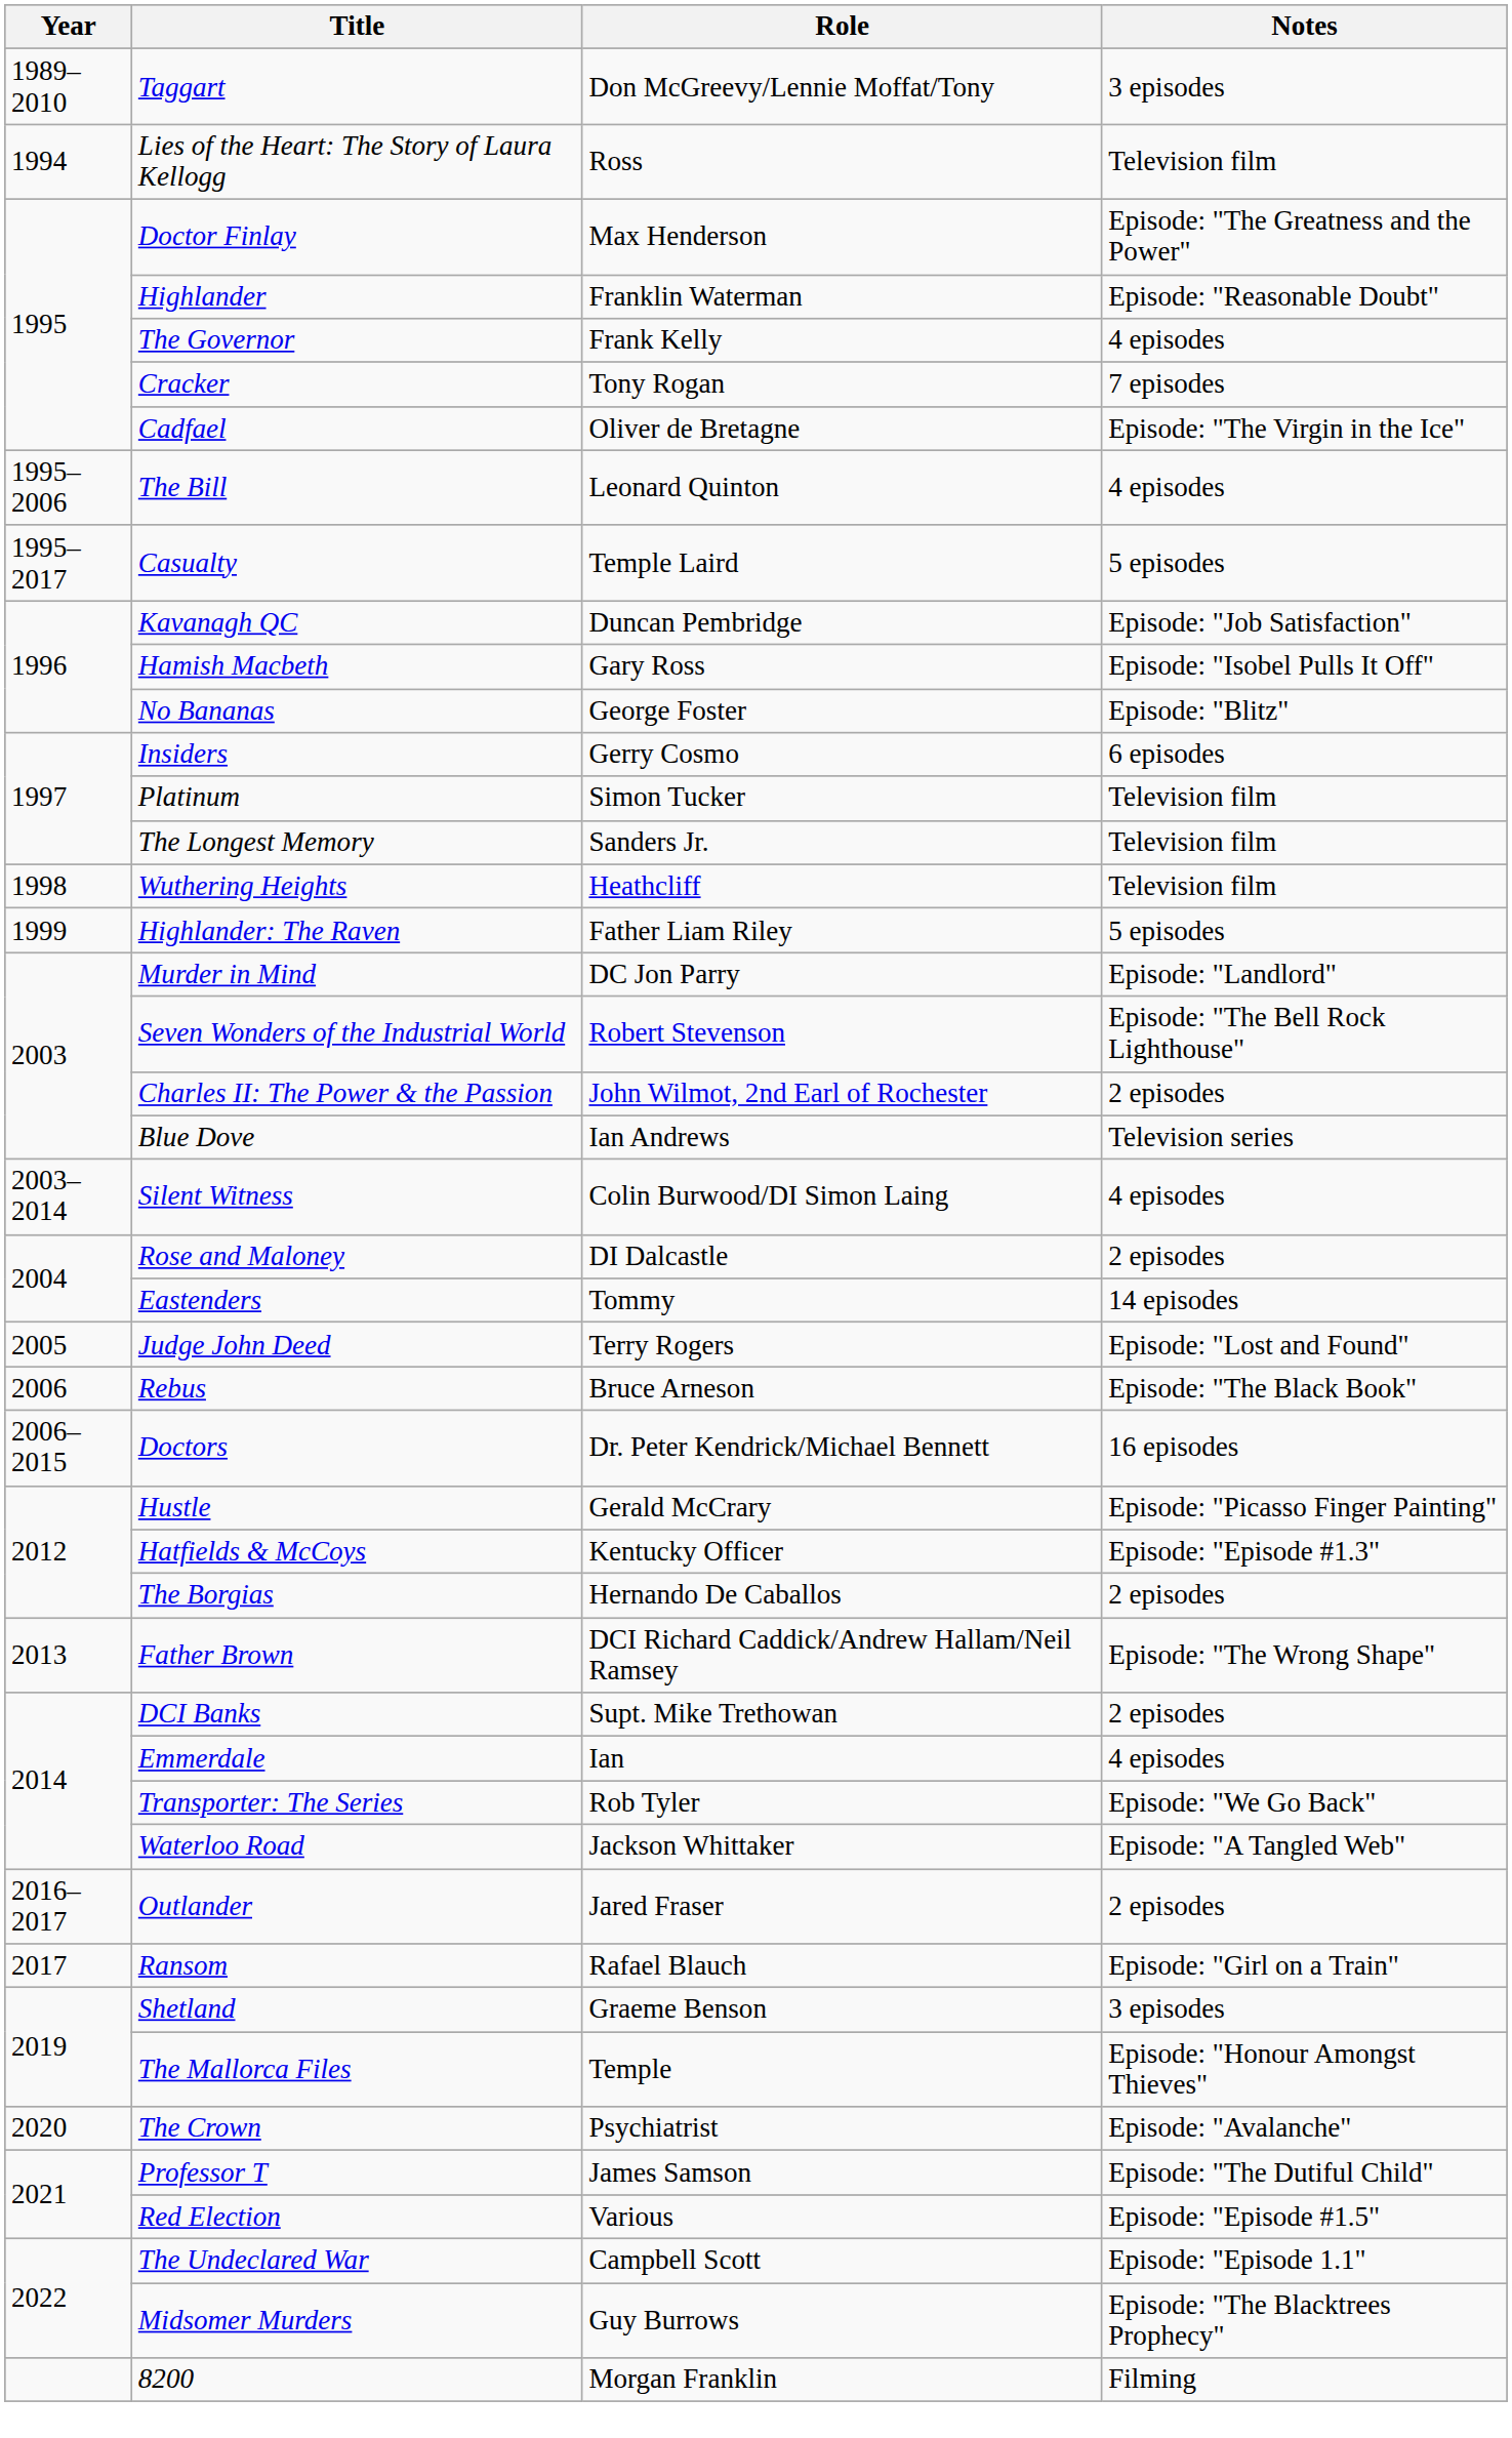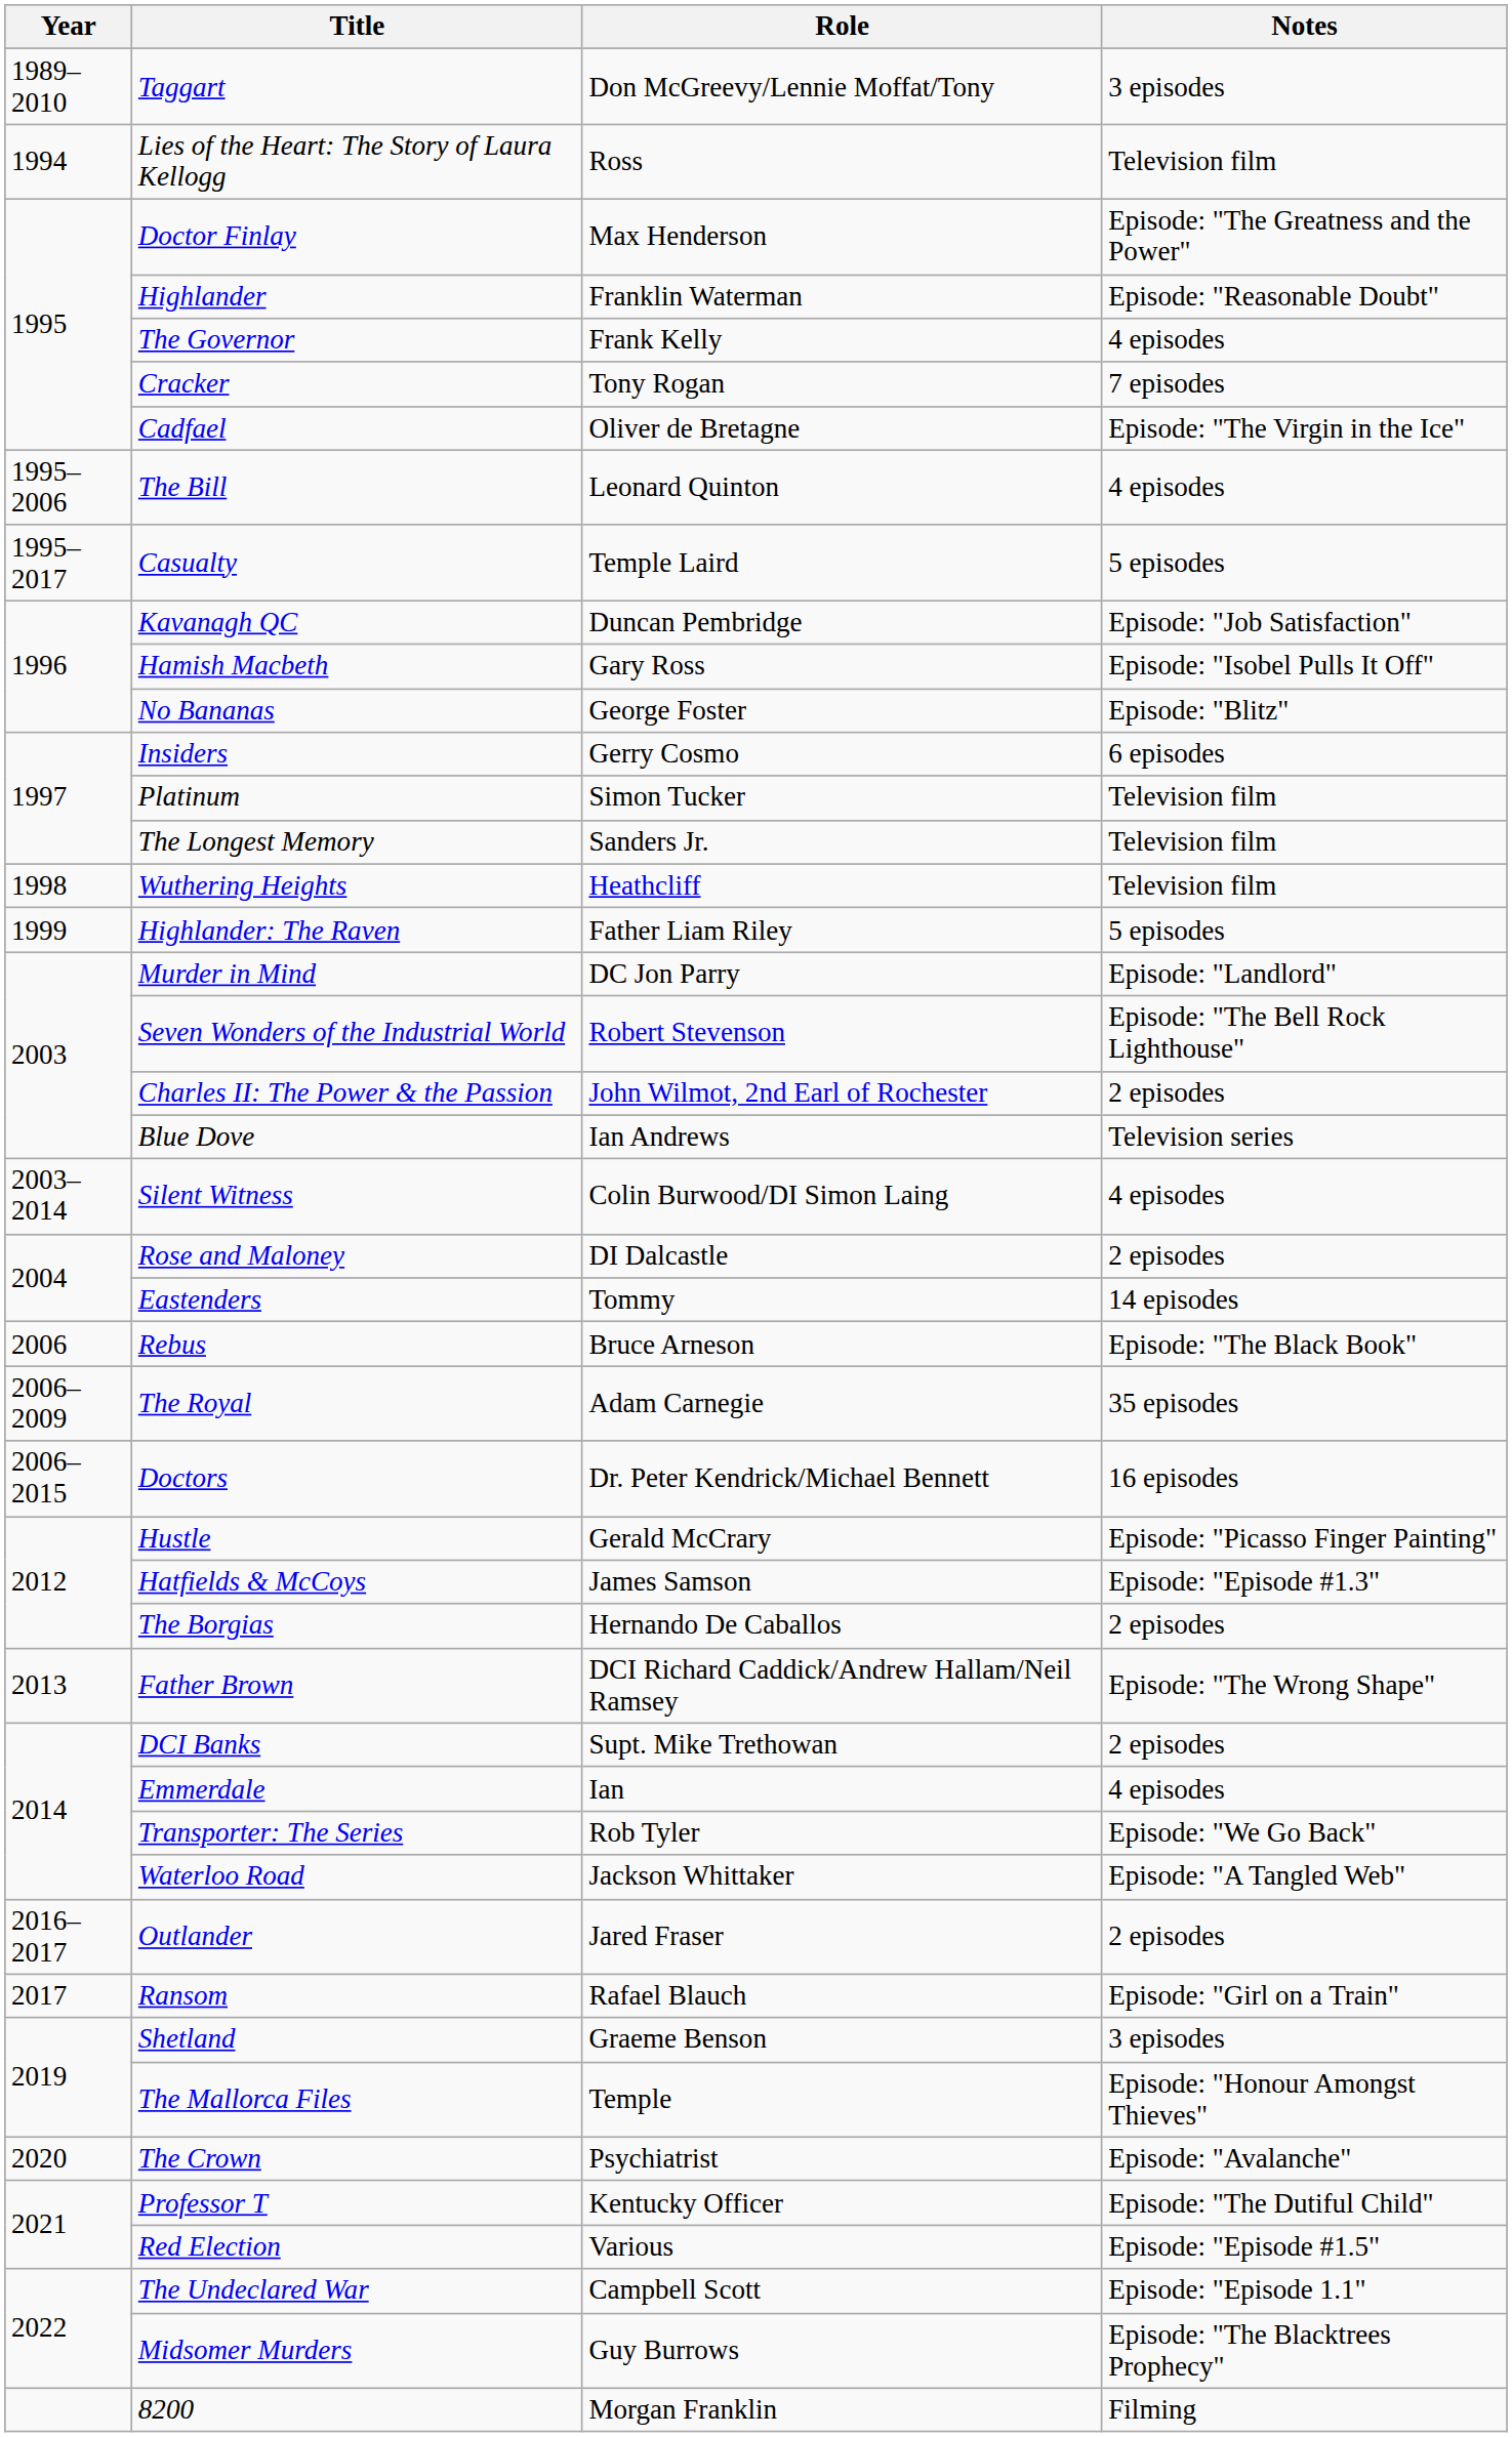 <table class="wikitable sortable">
 <tr>
 <th>Year</th>
 <th>Title</th>
 <th>Role</th>
 <th class="unsortable">Notes</th>
 </tr>
 <tr>
 <td>1989–2010</td>
 <td><em><a href='#'>Taggart</a></em></td>
 <td>Don McGreevy/Lennie Moffat/Tony</td>
 <td>3 episodes</td>
 </tr>
 <tr>
 <td>1994</td>
 <td><em>Lies of the Heart: The Story of Laura Kellogg</em></td>
 <td>Ross</td>
 <td>Television film</td>
 </tr>
 <tr>
 <td rowspan="5">1995</td>
 <td><em><a href='#'>Doctor Finlay</a></em></td>
 <td>Max Henderson</td>
 <td>Episode: "The Greatness and the Power"</td>
 </tr>
 <tr>
 <td><a href='#'><em>Highlander</em></a></td>
 <td>Franklin Waterman</td>
 <td>Episode: "Reasonable Doubt"</td>
 </tr>
 <tr>
 <td><a href='#'><em>The Governor</em></a></td>
 <td>Frank Kelly</td>
 <td>4 episodes</td>
 </tr>
 <tr>
 <td><a href='#'><em>Cracker</em></a></td>
 <td>Tony Rogan</td>
 <td>7 episodes</td>
 </tr>
 <tr>
 <td><a href='#'><em>Cadfael</em></a></td>
 <td>Oliver de Bretagne</td>
 <td>Episode: "The Virgin in the Ice"</td>
 </tr>
 <tr>
 <td>1995–2006</td>
 <td><em><a href='#'>The Bill</a></em></td>
 <td>Leonard Quinton</td>
 <td>4 episodes</td>
 </tr>
 <tr>
 <td>1995–2017</td>
 <td><a href='#'><em>Casualty</em></a></td>
 <td>Temple Laird</td>
 <td>5 episodes</td>
 </tr>
 <tr>
 <td rowspan="3">1996</td>
 <td><em><a href='#'>Kavanagh QC</a></em></td>
 <td>Duncan Pembridge</td>
 <td>Episode: "Job Satisfaction"</td>
 </tr>
 <tr>
 <td><a href='#'><em>Hamish Macbeth</em></a></td>
 <td>Gary Ross</td>
 <td>Episode: "Isobel Pulls It Off"</td>
 </tr>
 <tr>
 <td><em><a href='#'>No Bananas</a></em></td>
 <td>George Foster</td>
 <td>Episode: "Blitz"</td>
 </tr>
 <tr>
 <td rowspan="3">1997</td>
 <td><a href='#'><em>Insiders</em></a></td>
 <td>Gerry Cosmo</td>
 <td>6 episodes</td>
 </tr>
 <tr>
 <td><em>Platinum</em></td>
 <td>Simon Tucker</td>
 <td>Television film</td>
 </tr>
 <tr>
 <td><em>The Longest Memory</em></td>
 <td>Sanders Jr.</td>
 <td>Television film</td>
 </tr>
 <tr>
 <td>1998</td>
 <td><a href='#'><em>Wuthering Heights</em></a></td>
 <td><a href='#'>Heathcliff</a></td>
 <td>Television film</td>
 </tr>
 <tr>
 <td>1999</td>
 <td><em><a href='#'>Highlander: The Raven</a></em></td>
 <td>Father Liam Riley</td>
 <td>5 episodes</td>
 </tr>
 <tr>
 <td rowspan="4">2003</td>
 <td><a href='#'><em>Murder in Mind</em></a></td>
 <td>DC Jon Parry</td>
 <td>Episode: "Landlord"</td>
 </tr>
 <tr>
 <td><em><a href='#'>Seven Wonders of the Industrial World</a></em></td>
 <td><a href='#'>Robert Stevenson</a></td>
 <td>Episode: "The Bell Rock Lighthouse"</td>
 </tr>
 <tr>
 <td><a href='#'><em>Charles II: The Power & the Passion</em></a></td>
 <td><a href='#'>John Wilmot, 2nd Earl of Rochester</a></td>
 <td>2 episodes</td>
 </tr>
 <tr>
 <td><em>Blue Dove</em></td>
 <td>Ian Andrews</td>
 <td>Television series</td>
 </tr>
 <tr>
 <td>2003–2014</td>
 <td><em><a href='#'>Silent Witness</a></em></td>
 <td>Colin Burwood/DI Simon Laing</td>
 <td>4 episodes</td>
 </tr>
 <tr>
 <td rowspan="2">2004</td>
 <td><em><a href='#'>Rose and Maloney</a></em></td>
 <td>DI Dalcastle</td>
 <td>2 episodes</td>
 </tr>
 <tr>
 <td><a href='#'><em>Eastenders</em></a></td>
 <td>Tommy</td>
 <td>14 episodes</td>
 </tr>
 <tr>
-<td>2005</td>
-<td><em><a href='#'>Judge John Deed</a></em></td>
-<td>Terry Rogers</td>
-<td>Episode: "Lost and Found"</td>
-</tr>
-<tr>
 <td>2006</td>
 <td><a href='#'><em>Rebus</em></a></td>
 <td>Bruce Arneson</td>
 <td>Episode: "The Black Book"</td>
+</tr>
+<tr>
+<td>2006–2009</td>
+<td><em><a href='#'>The Royal</a></em></td>
+<td>Adam Carnegie</td>
+<td>35 episodes</td>
 </tr>
 <tr>
 <td>2006–2015</td>
 <td><a href='#'><em>Doctors</em></a></td>
 <td>Dr. Peter Kendrick/Michael Bennett</td>
 <td>16 episodes</td>
 </tr>
 <tr>
 <td rowspan="3">2012</td>
 <td><a href='#'><em>Hustle</em></a></td>
 <td>Gerald McCrary</td>
 <td>Episode: "Picasso Finger Painting"</td>
 </tr>
 <tr>
 <td><a href='#'><em>Hatfields & McCoys</em></a></td>
-<td>Kentucky Officer</td>
+<td>James Samson</td>
 <td>Episode: "Episode #1.3"</td>
 </tr>
 <tr>
 <td><a href='#'><em>The Borgias</em></a></td>
 <td>Hernando De Caballos</td>
 <td>2 episodes</td>
 </tr>
 <tr>
 <td>2013</td>
 <td><a href='#'><em>Father Brown</em></a></td>
 <td>DCI Richard Caddick/Andrew Hallam/Neil Ramsey</td>
 <td>Episode: "The Wrong Shape"</td>
 </tr>
 <tr>
 <td rowspan="4">2014</td>
 <td><em><a href='#'>DCI Banks</a></em></td>
 <td>Supt. Mike Trethowan</td>
 <td>2 episodes</td>
 </tr>
 <tr>
 <td><em><a href='#'>Emmerdale</a></em></td>
 <td>Ian</td>
 <td>4 episodes</td>
 </tr>
 <tr>
 <td><em><a href='#'>Transporter: The Series</a></em></td>
 <td>Rob Tyler</td>
 <td>Episode: "We Go Back"</td>
 </tr>
 <tr>
 <td><a href='#'><em>Waterloo Road</em></a></td>
 <td>Jackson Whittaker</td>
 <td>Episode: "A Tangled Web"</td>
 </tr>
 <tr>
 <td>2016–2017</td>
 <td><a href='#'><em>Outlander</em></a></td>
 <td>Jared Fraser</td>
 <td>2 episodes</td>
 </tr>
 <tr>
 <td>2017</td>
 <td><a href='#'><em>Ransom</em></a></td>
 <td>Rafael Blauch</td>
 <td>Episode: "Girl on a Train"</td>
 </tr>
 <tr>
 <td rowspan="2">2019</td>
 <td><a href='#'><em>Shetland</em></a></td>
 <td>Graeme Benson</td>
 <td>3 episodes</td>
 </tr>
 <tr>
 <td><em><a href='#'>The Mallorca Files</a></em></td>
 <td>Temple</td>
 <td>Episode: "Honour Amongst Thieves"</td>
 </tr>
 <tr>
 <td>2020</td>
 <td><a href='#'><em>The Crown</em></a></td>
 <td>Psychiatrist</td>
 <td>Episode: "Avalanche"</td>
 </tr>
 <tr>
 <td rowspan="2">2021</td>
 <td><a href='#'><em>Professor T</em></a></td>
-<td>James Samson</td>
+<td>Kentucky Officer</td>
 <td>Episode: "The Dutiful Child"</td>
 </tr>
 <tr>
 <td><em><a href='#'>Red Election</a></em></td>
 <td>Various</td>
 <td>Episode: "Episode #1.5"</td>
 </tr>
 <tr>
 <td rowspan="2">2022</td>
 <td><em><a href='#'>The Undeclared War</a></em></td>
 <td>Campbell Scott</td>
 <td>Episode: "Episode 1.1"</td>
 </tr>
 <tr>
 <td><em><a href='#'>Midsomer Murders</a></em></td>
 <td>Guy Burrows</td>
 <td>Episode: "The Blacktrees Prophecy"</td>
 </tr>
 <tr>
 <td></td>
 <td><em>8200</em></td>
 <td>Morgan Franklin</td>
 <td>Filming</td>
 </tr>
 </table>
